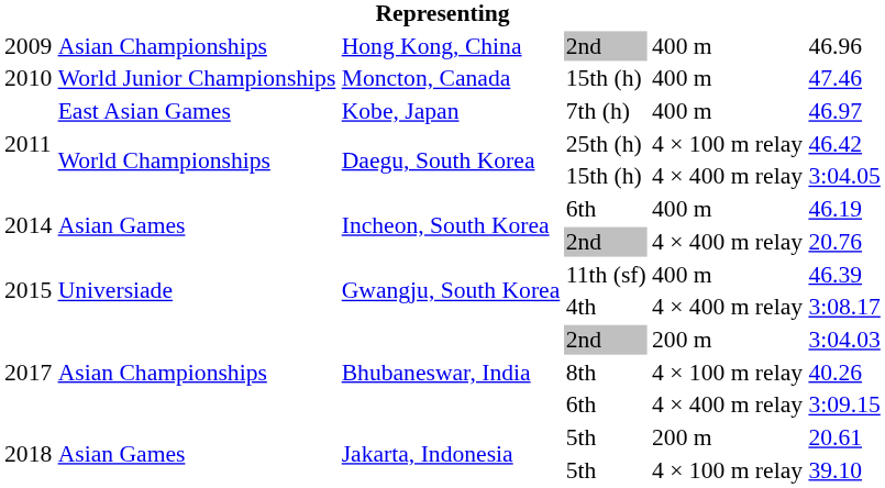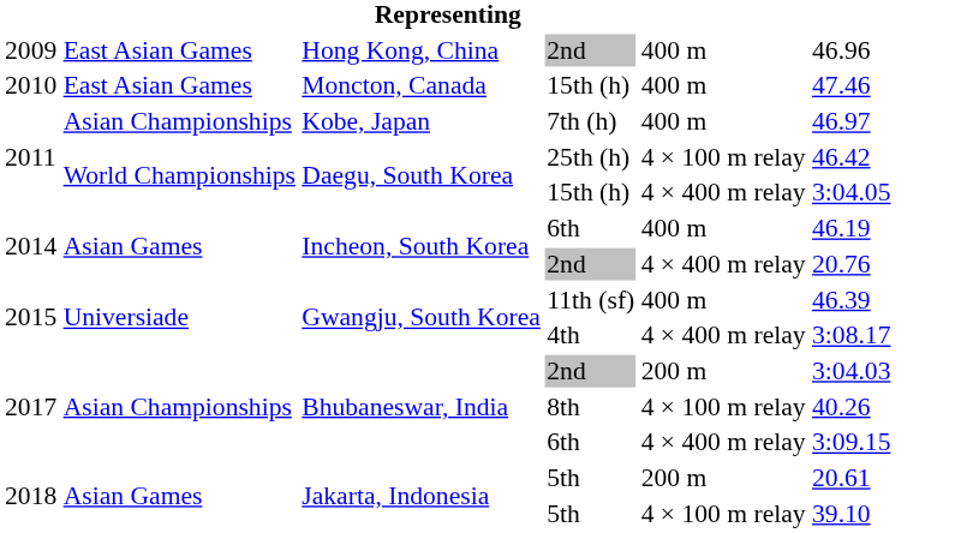 <table>
 <tr>
 <th colspan="6">Representing </th>
 </tr>
 <tr>
 <td>2009</td>
-<td><a href='#'>Asian Championships</a></td>
+<td><a href='#'>East Asian Games</a></td>
 <td><a href='#'>Hong Kong, China</a></td>
 <td bgcolor=silver>2nd</td>
 <td>400 m</td>
 <td>46.96</td>
 </tr>
 <tr>
 <td>2010</td>
-<td><a href='#'>World Junior Championships</a></td>
+<td><a href='#'>East Asian Games</a></td>
 <td><a href='#'>Moncton, Canada</a></td>
 <td>15th (h)</td>
 <td>400 m</td>
 <td><a href='#'>47.46</a></td>
 </tr>
 <tr>
 <td rowspan=3>2011</td>
-<td><a href='#'>East Asian Games</a></td>
+<td><a href='#'>Asian Championships</a></td>
 <td><a href='#'>Kobe, Japan</a></td>
 <td>7th (h)</td>
 <td>400 m</td>
 <td><a href='#'>46.97</a></td>
 </tr>
 <tr>
 <td rowspan=2><a href='#'>World Championships</a></td>
 <td rowspan=2><a href='#'>Daegu, South Korea</a></td>
 <td>25th (h)</td>
 <td>4 × 100 m relay</td>
 <td><a href='#'>46.42</a></td>
 </tr>
 <tr>
 <td>15th (h)</td>
 <td>4 × 400 m relay</td>
 <td><a href='#'>3:04.05</a></td>
 </tr>
 <tr>
 <td rowspan=2>2014</td>
 <td rowspan=2><a href='#'>Asian Games</a></td>
 <td rowspan=2><a href='#'>Incheon, South Korea</a></td>
 <td>6th</td>
 <td>400 m</td>
 <td><a href='#'>46.19</a></td>
 </tr>
 <tr>
 <td bgcolor=silver>2nd</td>
 <td>4 × 400 m relay</td>
 <td><a href='#'>20.76</a></td>
 </tr>
 <tr>
 <td rowspan=2>2015</td>
 <td rowspan=2><a href='#'>Universiade</a></td>
 <td rowspan=2><a href='#'>Gwangju, South Korea</a></td>
 <td>11th (sf)</td>
 <td>400 m</td>
 <td><a href='#'>46.39</a></td>
 </tr>
 <tr>
 <td>4th</td>
 <td>4 × 400 m relay</td>
 <td><a href='#'>3:08.17</a></td>
 </tr>
 <tr>
 <td rowspan=3>2017</td>
 <td rowspan=3><a href='#'>Asian Championships</a></td>
 <td rowspan=3><a href='#'>Bhubaneswar, India</a></td>
 <td bgcolor=silver>2nd</td>
 <td>200 m</td>
 <td><a href='#'>3:04.03</a></td>
 </tr>
 <tr>
 <td>8th</td>
 <td>4 × 100 m relay</td>
 <td><a href='#'>40.26</a></td>
 </tr>
 <tr>
 <td>6th</td>
 <td>4 × 400 m relay</td>
 <td><a href='#'>3:09.15</a></td>
 </tr>
 <tr>
 <td rowspan=2>2018</td>
 <td rowspan=2><a href='#'>Asian Games</a></td>
 <td rowspan=2><a href='#'>Jakarta, Indonesia</a></td>
 <td>5th</td>
 <td>200 m</td>
 <td><a href='#'>20.61</a></td>
 </tr>
 <tr>
 <td>5th</td>
 <td>4 × 100 m relay</td>
 <td><a href='#'>39.10</a></td>
 </tr>
 </table>
